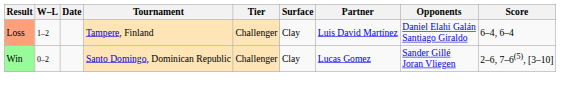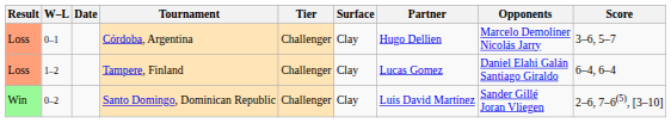 <table class="sortable wikitable">
 <tr>
 <th>Result</th>
 <th class="unsortable">W–L</th>
 <th>Date</th>
 <th>Tournament</th>
 <th>Tier</th>
 <th>Surface</th>
 <th>Partner</th>
 <th>Opponents</th>
 <th class="unsortable">Score</th>
 </tr>
 <tr>
 <td bgcolor=FFA07A>Loss</td>
+<td><small>0–1</small></td>
+<td><a href='#'></a></td>
+<td style="background:moccasin;"><a href='#'>Córdoba</a>, Argentina</td>
+<td style="background:moccasin;">Challenger</td>
+<td>Clay</td>
+<td> <a href='#'>Hugo Dellien</a></td>
+<td> <a href='#'>Marcelo Demoliner</a> <br>  <a href='#'>Nicolás Jarry</a></td>
+<td>3–6, 5–7</td>
+</tr>
+<tr>
+<td bgcolor=FFA07A>Loss</td>
 <td><small>1–2</small></td>
 <td><a href='#'></a></td>
 <td style="background:moccasin;"><a href='#'>Tampere</a>, Finland</td>
 <td style="background:moccasin;">Challenger</td>
 <td>Clay</td>
-<td> <a href='#'>Luis David Martínez</a></td>
+<td> <a href='#'>Lucas Gomez</a></td>
 <td> <a href='#'>Daniel Elahi Galán</a> <br>  <a href='#'>Santiago Giraldo</a></td>
 <td>6–4, 6–4</td>
 </tr>
 <tr>
 <td bgcolor=98FB98>Win</td>
 <td><small>0–2</small></td>
 <td><a href='#'></a></td>
 <td style="background:moccasin;"><a href='#'>Santo Domingo</a>, Dominican Republic</td>
 <td style="background:moccasin;">Challenger</td>
 <td>Clay</td>
-<td> <a href='#'>Lucas Gomez</a></td>
+<td> <a href='#'>Luis David Martínez</a></td>
 <td> <a href='#'>Sander Gillé</a> <br>  <a href='#'>Joran Vliegen</a></td>
 <td>2–6, 7–6<sup>(5)</sup>, [3–10]</td>
 </tr>
 </table>
